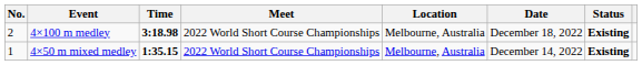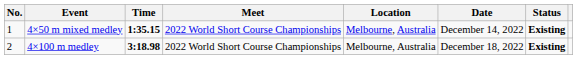 <table class="wikitable sortable">
 <tr>
 <th>No.</th>
 <th>Event</th>
 <th>Time</th>
 <th>Meet</th>
 <th>Location</th>
 <th>Date</th>
 <th>Status</th>
 <th></th>
 </tr>
 <tr>
+<td>1</td>
+<td><a href='#'>4×50 m mixed medley</a></td>
+<td style="text-align:center;"><strong>1:35.15</strong></td>
+<td><a href='#'>2022 World Short Course Championships</a></td>
+<td><a href='#'>Melbourne</a>, <a href='#'>Australia</a></td>
+<td>December 14, 2022</td>
+<td style="text-align:center;"><strong>Existing</strong></td>
+<td style="text-align:center;"></td>
+</tr>
+<tr>
 <td>2</td>
 <td><a href='#'>4×100 m medley</a></td>
 <td style="text-align:center;"><strong>3:18.98</strong></td>
 <td>2022 World Short Course Championships</td>
 <td>Melbourne, Australia</td>
 <td>December 18, 2022</td>
 <td style="text-align:center;"><strong>Existing</strong></td>
 <td style="text-align:center;"></td>
 </tr>
-<tr>
-<td>1</td>
-<td><a href='#'>4×50 m mixed medley</a></td>
-<td style="text-align:center;"><strong>1:35.15</strong></td>
-<td><a href='#'>2022 World Short Course Championships</a></td>
-<td><a href='#'>Melbourne</a>, <a href='#'>Australia</a></td>
-<td>December 14, 2022</td>
-<td style="text-align:center;"><strong>Existing</strong></td>
-<td style="text-align:center;"></td>
-</tr>
 </table>
